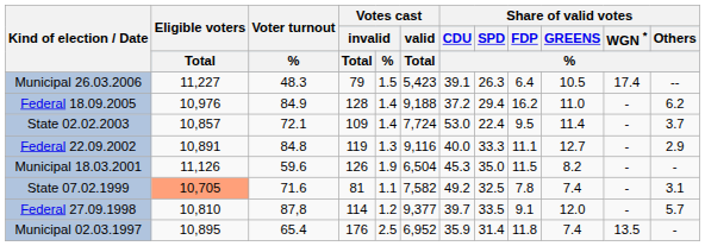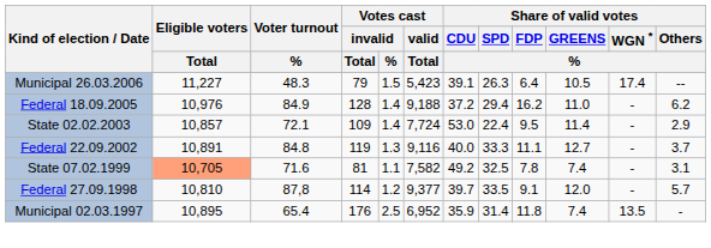 <table class="wikitable">
 <tr>
 <th rowspan="3">Kind of election / Date</th>
 <th rowspan="2">Eligible voters</th>
 <th rowspan="2">Voter turnout</th>
 <th colspan="3">Votes cast</th>
 <th colspan="6">Share of valid votes</th>
 </tr>
 <tr style="background:#b0c4de;">
 <th colspan="2">invalid</th>
 <th>valid</th>
 <th><a href='#'>CDU</a></th>
 <th><a href='#'>SPD</a></th>
 <th><a href='#'>FDP</a></th>
 <th><a href='#'>GREENS</a></th>
 <th>WGN <sup>*</sup></th>
 <th>Others</th>
 </tr>
 <tr style="background:#b0c4de;">
 <th>Total</th>
 <th>%</th>
 <th>Total</th>
 <th>%</th>
 <th>Total</th>
 <th colspan="6">%</th>
 </tr>
 <tr style="text-align:center;">
 <td style="background:#b0c4de;">Municipal 26.03.2006</td>
 <td>11,227</td>
 <td>48.3</td>
 <td>79</td>
 <td>1.5</td>
 <td>5,423</td>
 <td>39.1</td>
 <td>26.3</td>
 <td>6.4</td>
 <td>10.5</td>
 <td>17.4</td>
 <td>--</td>
 </tr>
 <tr style="text-align:center;">
 <td style="background:#b0c4de;"><a href='#'>Federal</a> 18.09.2005</td>
 <td>10,976</td>
 <td>84.9</td>
 <td>128</td>
 <td>1.4</td>
 <td>9,188</td>
 <td>37.2</td>
 <td>29.4</td>
 <td>16.2</td>
 <td>11.0</td>
 <td>-</td>
 <td>6.2</td>
 </tr>
 <tr style="text-align:center;">
 <td style="background:#b0c4de;">State 02.02.2003</td>
 <td>10,857</td>
 <td>72.1</td>
 <td>109</td>
 <td>1.4</td>
 <td>7,724</td>
 <td>53.0</td>
 <td>22.4</td>
 <td>9.5</td>
 <td>11.4</td>
 <td>-</td>
-<td>3.7</td>
+<td>2.9</td>
 </tr>
 <tr style="text-align:center;">
 <td style="background:#b0c4de;"><a href='#'>Federal</a> 22.09.2002</td>
 <td>10,891</td>
 <td>84.8</td>
 <td>119</td>
 <td>1.3</td>
 <td>9,116</td>
 <td>40.0</td>
 <td>33.3</td>
 <td>11.1</td>
 <td>12.7</td>
 <td>-</td>
-<td>2.9</td>
-</tr>
-<tr style="text-align:center;">
-<td style="background:#b0c4de;">Municipal 18.03.2001</td>
-<td>11,126</td>
-<td>59.6</td>
-<td>126</td>
-<td>1.9</td>
-<td>6,504</td>
-<td>45.3</td>
-<td>35.0</td>
-<td>11.5</td>
-<td>8.2</td>
-<td>-</td>
-<td>-</td>
+<td>3.7</td>
 </tr>
 <tr style="text-align:center;">
 <td style="background:#b0c4de;">State 07.02.1999</td>
 <td style="background: lightsalmon;">10,705</td>
 <td>71.6</td>
 <td>81</td>
 <td>1.1</td>
 <td>7,582</td>
 <td>49.2</td>
 <td>32.5</td>
 <td>7.8</td>
 <td>7.4</td>
 <td>-</td>
 <td>3.1</td>
 </tr>
 <tr style="text-align:center;">
 <td style="background:#b0c4de;"><a href='#'>Federal</a> 27.09.1998</td>
 <td>10,810</td>
 <td>87,8</td>
 <td>114</td>
 <td>1.2</td>
 <td>9,377</td>
 <td>39.7</td>
 <td>33.5</td>
 <td>9.1</td>
 <td>12.0</td>
 <td>-</td>
 <td>5.7</td>
 </tr>
 <tr style="text-align:center;">
 <td style="background:#b0c4de;">Municipal 02.03.1997</td>
 <td>10,895</td>
 <td>65.4</td>
 <td>176</td>
 <td>2.5</td>
 <td>6,952</td>
 <td>35.9</td>
 <td>31.4</td>
 <td>11.8</td>
 <td>7.4</td>
 <td>13.5</td>
 <td>-</td>
 </tr>
 </table>
